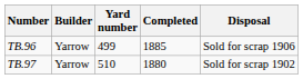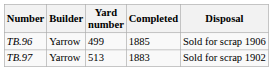 <table class="wikitable">
 <tr>
 <th>Number</th>
 <th>Builder</th>
 <th>Yard<br>number</th>
 <th>Completed</th>
 <th>Disposal</th>
 </tr>
 <tr>
 <td><em>TB.96</em></td>
 <td>Yarrow</td>
 <td>499</td>
 <td>1885</td>
 <td>Sold for scrap 1906</td>
 </tr>
 <tr>
 <td><em>TB.97</em></td>
 <td>Yarrow</td>
-<td>510</td>
-<td>1880</td>
+<td>513</td>
+<td>1883</td>
 <td>Sold for scrap 1902</td>
 </tr>
 </table>
